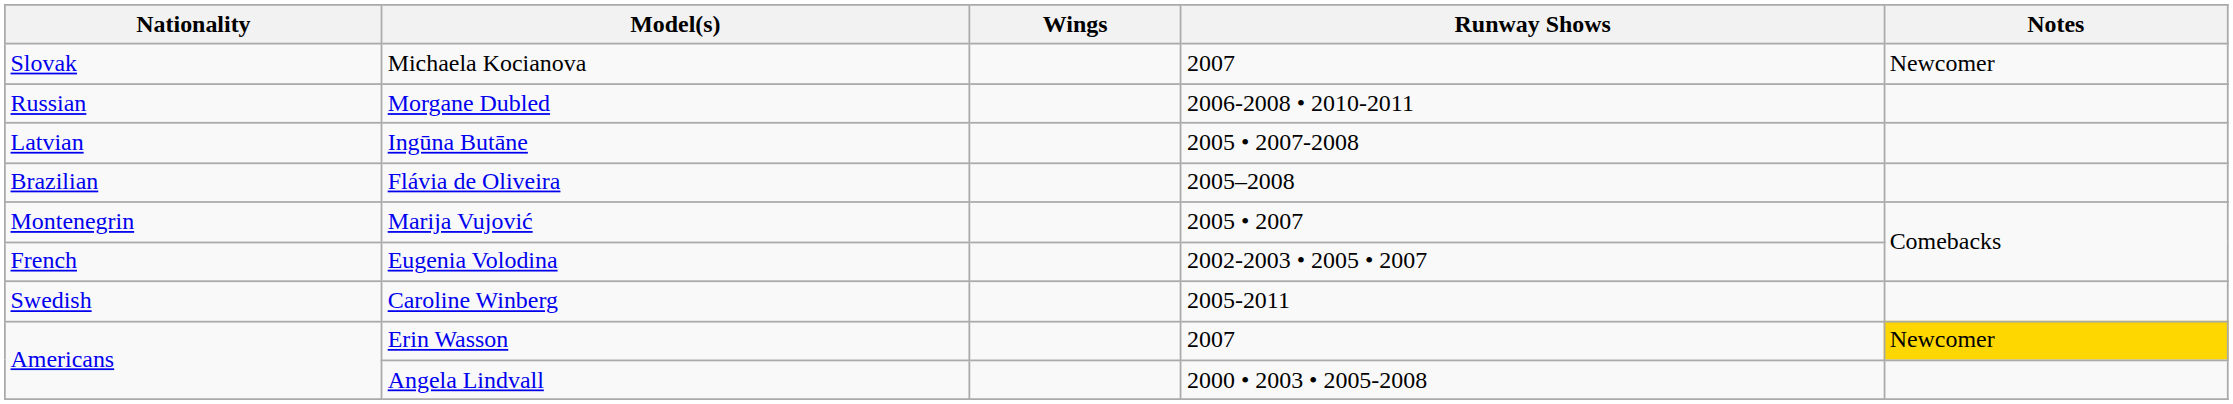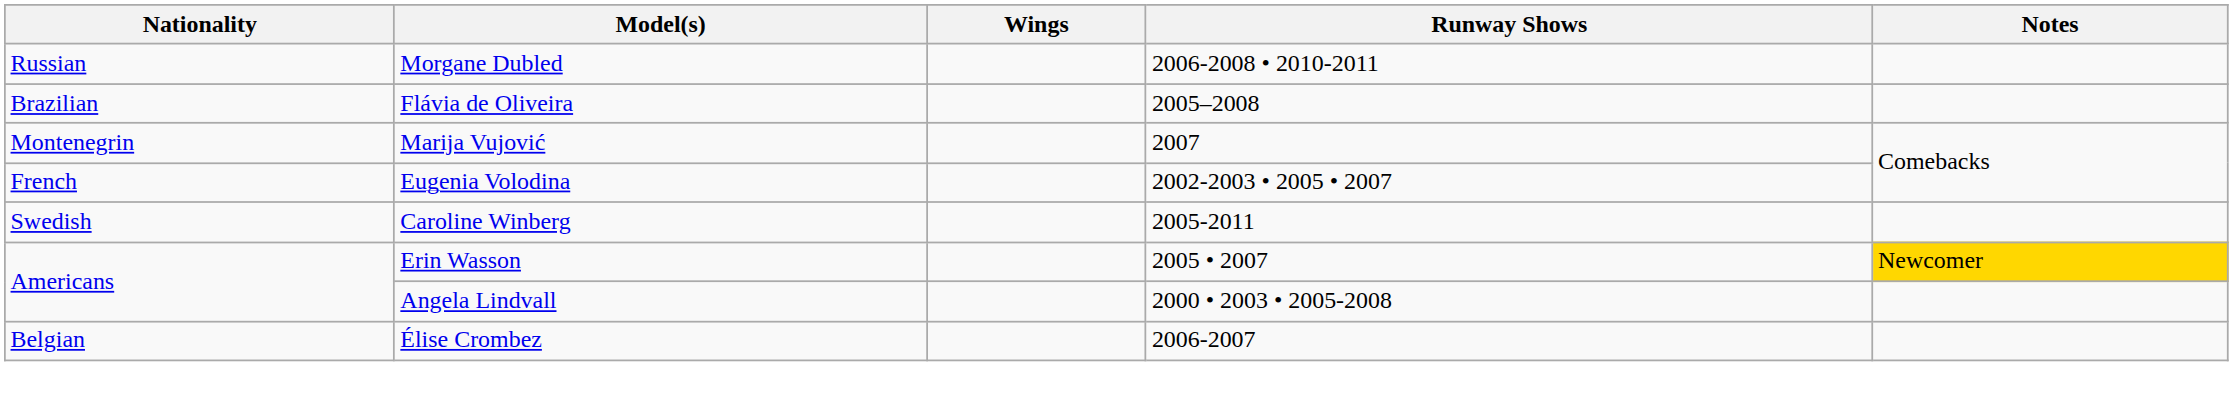 <table class="sortable wikitable"  style="font-size:85%; width:100%;">
 <tr>
 <th>Nationality</th>
 <th>Model(s)</th>
 <th>Wings</th>
 <th>Runway Shows</th>
 <th>Notes</th>
 </tr>
 <tr>
-<td> <a href='#'>Slovak</a></td>
-<td>Michaela Kocianova</td>
-<td></td>
-<td>2007</td>
-<td>Newcomer</td>
-</tr>
-<tr>
 <td> <a href='#'>Russian</a></td>
 <td><a href='#'>Morgane Dubled</a></td>
 <td></td>
 <td>2006-2008 • 2010-2011</td>
-<td></td>
-</tr>
-<tr>
-<td> <a href='#'>Latvian</a></td>
-<td><a href='#'>Ingūna Butāne</a></td>
-<td></td>
-<td>2005 • 2007-2008</td>
 <td></td>
 </tr>
 <tr>
 <td> <a href='#'>Brazilian</a></td>
 <td><a href='#'>Flávia de Oliveira</a></td>
 <td></td>
 <td>2005–2008</td>
 <td></td>
 </tr>
 <tr>
 <td> <a href='#'>Montenegrin</a></td>
 <td><a href='#'>Marija Vujović</a></td>
 <td align="center"></td>
-<td>2005 • 2007</td>
+<td>2007</td>
 <td rowspan="2">Comebacks</td>
 </tr>
 <tr>
 <td> <a href='#'>French</a></td>
 <td><a href='#'>Eugenia Volodina</a></td>
 <td></td>
 <td>2002-2003 • 2005 • 2007</td>
 </tr>
 <tr>
 <td> <a href='#'>Swedish</a></td>
 <td><a href='#'>Caroline Winberg</a></td>
 <td></td>
 <td>2005-2011</td>
 <td></td>
 </tr>
 <tr>
 <td rowspan="2"> <a href='#'>Americans</a></td>
 <td><a href='#'>Erin Wasson</a></td>
 <td></td>
-<td>2007</td>
+<td>2005 • 2007</td>
 <td style="background: gold;">Newcomer</td>
 </tr>
 <tr>
 <td><a href='#'>Angela Lindvall</a></td>
 <td></td>
 <td>2000 • 2003 • 2005-2008</td>
 <td></td>
 </tr>
+<tr>
+<td> <a href='#'>Belgian</a></td>
+<td><a href='#'>Élise Crombez</a></td>
+<td align="center"></td>
+<td>2006-2007</td>
+<td></td>
+</tr>
 </table>
